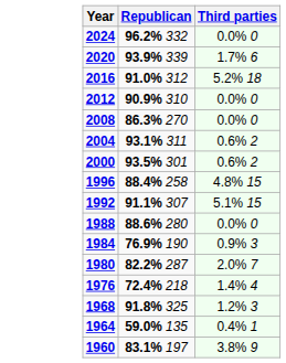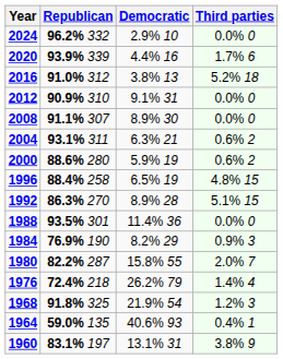 <table class="wikitable" style="float:right; font-size:95%;">
 <tr bgcolor=lightgrey>
 <th>Year</th>
 <th><a href='#'>Republican</a></th>
+<th><a href='#'>Democratic</a></th>
 <th><a href='#'>Third parties</a></th>
 </tr>
 <tr>
 <td style="text-align:center;" ><strong><a href='#'>2024</a></strong></td>
 <td style="text-align:center;" ><strong>96.2%</strong> <em>332</em></td>
+<td style="text-align:center;" >2.9% <em>10</em></td>
 <td style="text-align:center; background:honeyDew;">0.0% <em>0</em></td>
 </tr>
 <tr>
 <td style="text-align:center;" ><strong><a href='#'>2020</a></strong></td>
 <td style="text-align:center;" ><strong>93.9%</strong> <em>339</em></td>
+<td style="text-align:center;" >4.4% <em>16</em></td>
 <td style="text-align:center; background:honeyDew;">1.7% <em>6</em></td>
 </tr>
 <tr>
 <td style="text-align:center;" ><strong><a href='#'>2016</a></strong></td>
 <td style="text-align:center;" ><strong>91.0%</strong> <em>312</em></td>
+<td style="text-align:center;" >3.8% <em>13</em></td>
 <td style="text-align:center; background:honeyDew;">5.2% <em>18</em></td>
 </tr>
 <tr>
 <td style="text-align:center;" ><strong><a href='#'>2012</a></strong></td>
 <td style="text-align:center;" ><strong>90.9%</strong> <em>310</em></td>
+<td style="text-align:center;" >9.1% <em>31</em></td>
 <td style="text-align:center; background:honeyDew;">0.0% <em>0</em></td>
 </tr>
 <tr>
 <td style="text-align:center;" ><strong><a href='#'>2008</a></strong></td>
-<td style="text-align:center;" ><strong>86.3%</strong> <em>270</em></td>
+<td style="text-align:center;" ><strong>91.1%</strong> <em>307</em></td>
+<td style="text-align:center;" >8.9% <em>30</em></td>
 <td style="text-align:center; background:honeyDew;">0.0% <em>0</em></td>
 </tr>
 <tr>
 <td style="text-align:center;" ><strong><a href='#'>2004</a></strong></td>
 <td style="text-align:center;" ><strong>93.1%</strong> <em>311</em></td>
+<td style="text-align:center;" >6.3% <em>21</em></td>
 <td style="text-align:center; background:honeyDew;">0.6% <em>2</em></td>
 </tr>
 <tr>
 <td style="text-align:center;" ><strong><a href='#'>2000</a></strong></td>
-<td style="text-align:center;" ><strong>93.5%</strong> <em>301</em></td>
+<td style="text-align:center;" ><strong>88.6%</strong> <em>280</em></td>
+<td style="text-align:center;" >5.9% <em>19</em></td>
 <td style="text-align:center; background:honeyDew;">0.6% <em>2</em></td>
 </tr>
 <tr>
 <td style="text-align:center;" ><strong><a href='#'>1996</a></strong></td>
 <td style="text-align:center;" ><strong>88.4%</strong> <em>258</em></td>
+<td style="text-align:center;" >6.5% <em>19</em></td>
 <td style="text-align:center; background:honeyDew;">4.8% <em>15</em></td>
 </tr>
 <tr>
 <td style="text-align:center;" ><strong><a href='#'>1992</a></strong></td>
-<td style="text-align:center;" ><strong>91.1%</strong> <em>307</em></td>
+<td style="text-align:center;" ><strong>86.3%</strong> <em>270</em></td>
+<td style="text-align:center;" >8.9% <em>28</em></td>
 <td style="text-align:center; background:honeyDew;">5.1% <em>15</em></td>
 </tr>
 <tr>
 <td style="text-align:center;" ><strong><a href='#'>1988</a></strong></td>
-<td style="text-align:center;" ><strong>88.6%</strong> <em>280</em></td>
+<td style="text-align:center;" ><strong>93.5%</strong> <em>301</em></td>
+<td style="text-align:center;" >11.4% <em>36</em></td>
 <td style="text-align:center; background:honeyDew;">0.0% <em>0</em></td>
 </tr>
 <tr>
 <td style="text-align:center;" ><strong><a href='#'>1984</a></strong></td>
 <td style="text-align:center;" ><strong>76.9%</strong> <em>190</em></td>
+<td style="text-align:center;" >8.2% <em>29</em></td>
 <td style="text-align:center; background:honeyDew;">0.9% <em>3</em></td>
 </tr>
 <tr>
 <td style="text-align:center;" ><strong><a href='#'>1980</a></strong></td>
 <td style="text-align:center;" ><strong>82.2%</strong> <em>287</em></td>
+<td style="text-align:center;" >15.8% <em>55</em></td>
 <td style="text-align:center; background:honeyDew;">2.0% <em>7</em></td>
 </tr>
 <tr>
 <td style="text-align:center;" ><strong><a href='#'>1976</a></strong></td>
 <td style="text-align:center;" ><strong>72.4%</strong> <em>218</em></td>
+<td style="text-align:center;" >26.2% <em>79</em></td>
 <td style="text-align:center; background:honeyDew;">1.4% <em>4</em></td>
 </tr>
 <tr>
 <td style="text-align:center;" ><strong><a href='#'>1968</a></strong></td>
 <td style="text-align:center;" ><strong>91.8%</strong> <em>325</em></td>
+<td style="text-align:center;" >21.9% <em>54</em></td>
 <td style="text-align:center; background:honeyDew;">1.2% <em>3</em></td>
 </tr>
 <tr>
 <td style="text-align:center;" ><strong><a href='#'>1964</a></strong></td>
 <td style="text-align:center;" ><strong>59.0%</strong> <em>135</em></td>
+<td style="text-align:center;" >40.6% <em>93</em></td>
 <td style="text-align:center; background:honeyDew;">0.4% <em>1</em></td>
 </tr>
 <tr>
 <td style="text-align:center;" ><strong><a href='#'>1960</a></strong></td>
 <td style="text-align:center;" ><strong>83.1%</strong> <em>197</em></td>
+<td style="text-align:center;" >13.1% <em>31</em></td>
 <td style="text-align:center; background:honeyDew;">3.8% <em>9</em></td>
 </tr>
 </table>
